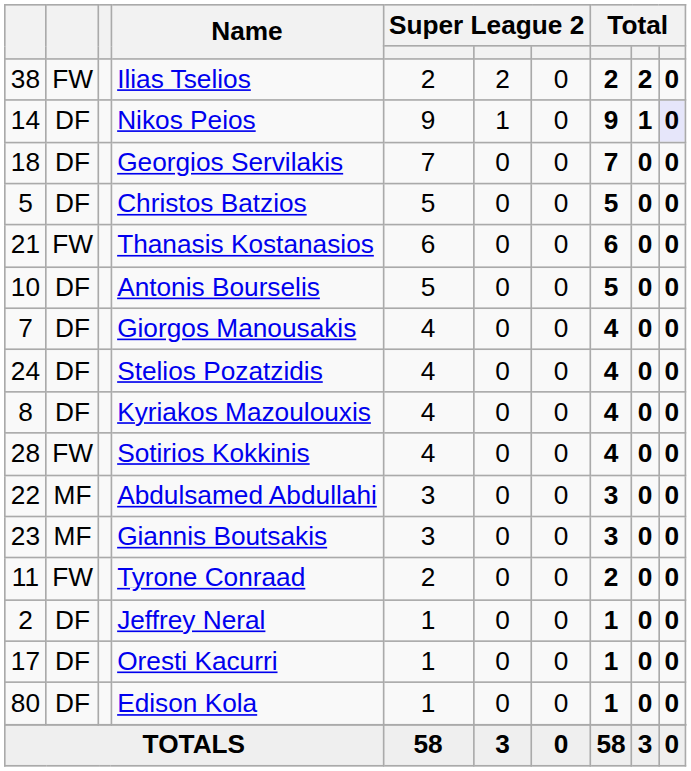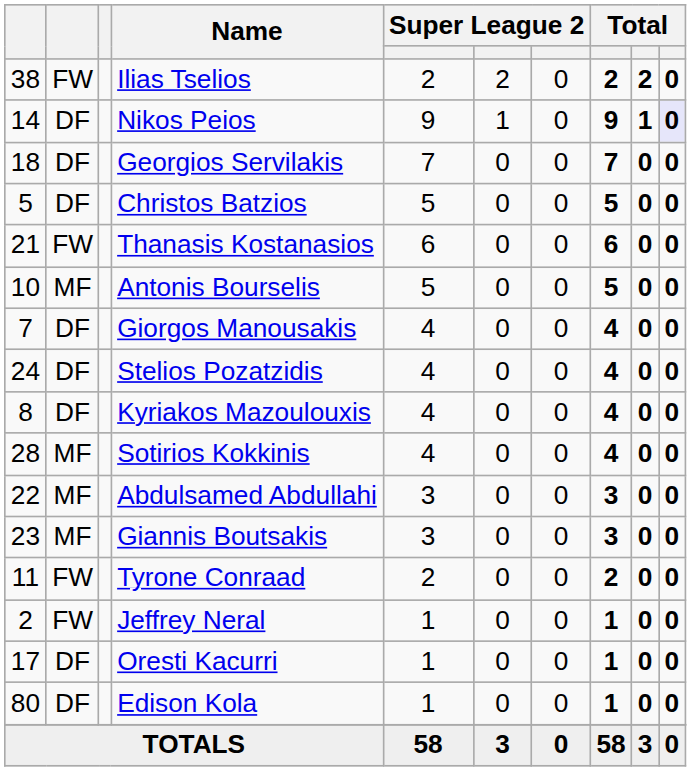 <table class="wikitable sortable" style="text-align:center">
 <tr>
 <th rowspan=2></th>
 <th rowspan=2></th>
 <th rowspan=2></th>
 <th rowspan=2>Name</th>
 <th colspan=3>Super League 2</th>
 <th colspan=3>Total</th>
 </tr>
 <tr>
 <th></th>
 <th></th>
 <th></th>
 <th></th>
 <th></th>
 <th></th>
 </tr>
 <tr>
 <td>38</td>
 <td>FW</td>
 <td></td>
 <td align="left"><a href='#'>Ilias Tselios</a></td>
 <td>2</td>
 <td>2</td>
 <td>0</td>
 <td><strong>2</strong></td>
 <td><strong>2</strong></td>
 <td><strong>0</strong></td>
 </tr>
 <tr>
 <td>14</td>
 <td>DF</td>
 <td></td>
 <td align="left"><a href='#'>Nikos Peios</a></td>
 <td>9</td>
 <td>1</td>
 <td>0</td>
 <td><strong>9</strong></td>
 <td><strong>1</strong></td>
 <td style="background: lavender;"><strong>0</strong></td>
 </tr>
 <tr>
 <td>18</td>
 <td>DF</td>
 <td></td>
 <td align="left"><a href='#'>Georgios Servilakis</a></td>
 <td>7</td>
 <td>0</td>
 <td>0</td>
 <td><strong>7</strong></td>
 <td><strong>0</strong></td>
 <td><strong>0</strong></td>
 </tr>
 <tr>
 <td>5</td>
 <td>DF</td>
 <td></td>
 <td align="left"><a href='#'>Christos Batzios</a></td>
 <td>5</td>
 <td>0</td>
 <td>0</td>
 <td><strong>5</strong></td>
 <td><strong>0</strong></td>
 <td><strong>0</strong></td>
 </tr>
 <tr>
 <td>21</td>
 <td>FW</td>
 <td></td>
 <td align="left"><a href='#'>Thanasis Kostanasios</a></td>
 <td>6</td>
 <td>0</td>
 <td>0</td>
 <td><strong>6</strong></td>
 <td><strong>0</strong></td>
 <td><strong>0</strong></td>
 </tr>
 <tr>
 <td>10</td>
-<td>DF</td>
+<td>MF</td>
 <td></td>
 <td align="left"><a href='#'>Antonis Bourselis</a></td>
 <td>5</td>
 <td>0</td>
 <td>0</td>
 <td><strong>5</strong></td>
 <td><strong>0</strong></td>
 <td><strong>0</strong></td>
 </tr>
 <tr>
 <td>7</td>
 <td>DF</td>
 <td></td>
 <td align="left"><a href='#'>Giorgos Manousakis</a></td>
 <td>4</td>
 <td>0</td>
 <td>0</td>
 <td><strong>4</strong></td>
 <td><strong>0</strong></td>
 <td><strong>0</strong></td>
 </tr>
 <tr>
 <td>24</td>
 <td>DF</td>
 <td></td>
 <td align="left"><a href='#'>Stelios Pozatzidis</a></td>
 <td>4</td>
 <td>0</td>
 <td>0</td>
 <td><strong>4</strong></td>
 <td><strong>0</strong></td>
 <td><strong>0</strong></td>
 </tr>
 <tr>
 <td>8</td>
 <td>DF</td>
 <td></td>
 <td align="left"><a href='#'>Kyriakos Mazoulouxis</a></td>
 <td>4</td>
 <td>0</td>
 <td>0</td>
 <td><strong>4</strong></td>
 <td><strong>0</strong></td>
 <td><strong>0</strong></td>
 </tr>
 <tr>
 <td>28</td>
-<td>FW</td>
+<td>MF</td>
 <td></td>
 <td align="left"><a href='#'>Sotirios Kokkinis</a></td>
 <td>4</td>
 <td>0</td>
 <td>0</td>
 <td><strong>4</strong></td>
 <td><strong>0</strong></td>
 <td><strong>0</strong></td>
 </tr>
 <tr>
 <td>22</td>
 <td>MF</td>
 <td></td>
 <td align="left"><a href='#'>Abdulsamed Abdullahi</a></td>
 <td>3</td>
 <td>0</td>
 <td>0</td>
 <td><strong>3</strong></td>
 <td><strong>0</strong></td>
 <td><strong>0</strong></td>
 </tr>
 <tr>
 <td>23</td>
 <td>MF</td>
 <td></td>
 <td align="left"><a href='#'>Giannis Boutsakis</a></td>
 <td>3</td>
 <td>0</td>
 <td>0</td>
 <td><strong>3</strong></td>
 <td><strong>0</strong></td>
 <td><strong>0</strong></td>
 </tr>
 <tr>
 <td>11</td>
 <td>FW</td>
 <td></td>
 <td align="left"><a href='#'>Tyrone Conraad</a></td>
 <td>2</td>
 <td>0</td>
 <td>0</td>
 <td><strong>2</strong></td>
 <td><strong>0</strong></td>
 <td><strong>0</strong></td>
 </tr>
 <tr>
 <td>2</td>
-<td>DF</td>
+<td>FW</td>
 <td></td>
 <td align="left"><a href='#'>Jeffrey Neral</a></td>
 <td>1</td>
 <td>0</td>
 <td>0</td>
 <td><strong>1</strong></td>
 <td><strong>0</strong></td>
 <td><strong>0</strong></td>
 </tr>
 <tr>
 <td>17</td>
 <td>DF</td>
 <td></td>
 <td align="left"><a href='#'>Oresti Kacurri</a></td>
 <td>1</td>
 <td>0</td>
 <td>0</td>
 <td><strong>1</strong></td>
 <td><strong>0</strong></td>
 <td><strong>0</strong></td>
 </tr>
 <tr>
 <td>80</td>
 <td>DF</td>
 <td></td>
 <td align="left"><a href='#'>Edison Kola</a></td>
 <td>1</td>
 <td>0</td>
 <td>0</td>
 <td><strong>1</strong></td>
 <td><strong>0</strong></td>
 <td><strong>0</strong></td>
 </tr>
 <tr>
 </tr>
 <tr bgcolor="#EFEFEF">
 <td colspan=4><strong>TOTALS</strong></td>
 <td><strong>58</strong></td>
 <td><strong>3</strong></td>
 <td><strong>0</strong></td>
 <td><strong>58</strong></td>
 <td><strong>3</strong></td>
 <td><strong>0</strong></td>
 </tr>
 </table>
